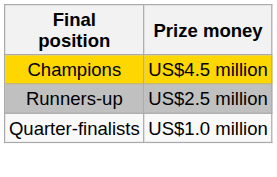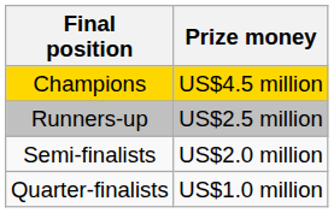 <table class="wikitable"  style="text-align:center; font-size:95%;">
 <tr>
 <th>Final<br>position</th>
 <th>Prize money</th>
 </tr>
 <tr style="background:gold;">
 <td>Champions</td>
 <td align=right>US$4.5 million</td>
 </tr>
 <tr style="background:silver;">
 <td>Runners-up</td>
 <td align=right>US$2.5 million</td>
 </tr>
 <tr>
+<td>Semi-finalists</td>
+<td align=right>US$2.0 million</td>
+</tr>
+<tr>
 <td>Quarter-finalists</td>
 <td align=right>US$1.0 million</td>
 </tr>
 </table>
